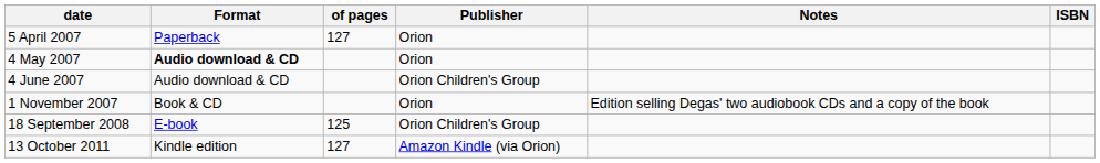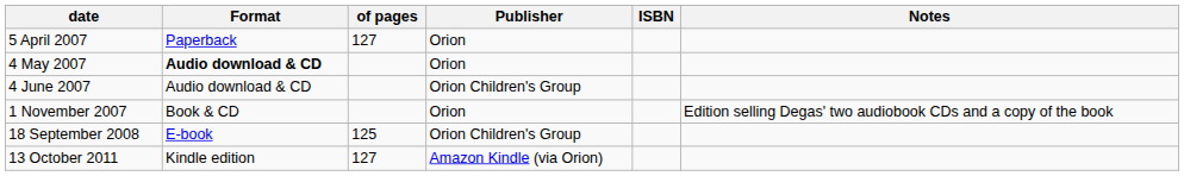 <table class="wikitable"; width="100%">
 <tr>
 <th> date</th>
 <th>Format</th>
 <th> of pages</th>
 <th>Publisher</th>
+<th>ISBN</th>
 <th>Notes</th>
-<th>ISBN</th>
 </tr>
 <tr>
 <td>5 April 2007</td>
 <td><a href='#'>Paperback</a></td>
 <td>127</td>
 <td>Orion</td>
 <td></td>
 <td></td>
 </tr>
 <tr>
 <td>4 May 2007</td>
 <td><strong>Audio download & CD</strong></td>
 <td></td>
 <td>Orion</td>
 <td></td>
 <td></td>
 </tr>
 <tr>
 <td>4 June 2007</td>
 <td>Audio download & CD</td>
 <td></td>
 <td>Orion Children's Group</td>
 <td></td>
 <td></td>
 </tr>
 <tr>
 <td>1 November 2007</td>
 <td>Book & CD</td>
 <td></td>
 <td>Orion</td>
+<td></td>
 <td>Edition selling Degas' two audiobook CDs and a copy of the book</td>
-<td></td>
 </tr>
 <tr>
 <td>18 September 2008</td>
 <td><a href='#'>E-book</a></td>
 <td>125</td>
 <td>Orion Children's Group</td>
 <td></td>
 <td></td>
 </tr>
 <tr>
 <td>13 October 2011</td>
 <td>Kindle edition</td>
 <td>127</td>
 <td><a href='#'>Amazon Kindle</a> (via Orion)</td>
 <td></td>
 <td></td>
 </tr>
 </table>
